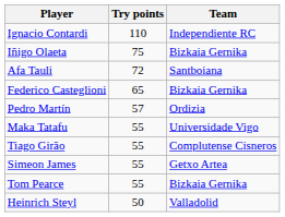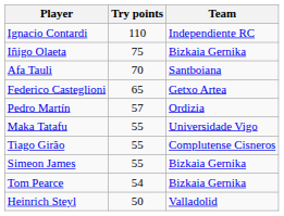 <table class="wikitable">
 <tr>
 <th>Player</th>
 <th>Try points</th>
 <th>Team</th>
 </tr>
 <tr>
 <td> <a href='#'>Ignacio Contardi</a></td>
 <td style="text-align:center;">110</td>
 <td><a href='#'>Independiente RC</a></td>
 </tr>
 <tr>
 <td> <a href='#'>Iñigo Olaeta</a></td>
 <td style="text-align:center;">75</td>
 <td><a href='#'>Bizkaia Gernika</a></td>
 </tr>
 <tr>
 <td> <a href='#'>Afa Tauli</a></td>
-<td style="text-align:center;">72</td>
+<td style="text-align:center;">70</td>
 <td><a href='#'>Santboiana</a></td>
 </tr>
 <tr>
 <td> <a href='#'>Federico Casteglioni</a></td>
 <td style="text-align:center;">65</td>
-<td><a href='#'>Bizkaia Gernika</a></td>
+<td><a href='#'>Getxo Artea</a></td>
 </tr>
 <tr>
 <td> <a href='#'>Pedro Martín</a></td>
 <td style="text-align:center;">57</td>
 <td><a href='#'>Ordizia</a></td>
 </tr>
 <tr>
 <td> <a href='#'>Maka Tatafu</a></td>
 <td style="text-align:center;">55</td>
 <td><a href='#'>Universidade Vigo</a></td>
 </tr>
 <tr>
 <td> <a href='#'>Tiago Girão</a></td>
 <td style="text-align:center;">55</td>
 <td><a href='#'>Complutense Cisneros</a></td>
 </tr>
 <tr>
 <td> <a href='#'>Simeon James</a></td>
 <td style="text-align:center;">55</td>
-<td><a href='#'>Getxo Artea</a></td>
+<td><a href='#'>Bizkaia Gernika</a></td>
 </tr>
 <tr>
 <td> <a href='#'>Tom Pearce</a></td>
-<td style="text-align:center;">55</td>
+<td style="text-align:center;">54</td>
 <td><a href='#'>Bizkaia Gernika</a></td>
 </tr>
 <tr>
 <td> <a href='#'>Heinrich Steyl</a></td>
 <td style="text-align:center;">50</td>
 <td><a href='#'>Valladolid</a></td>
 </tr>
 </table>
